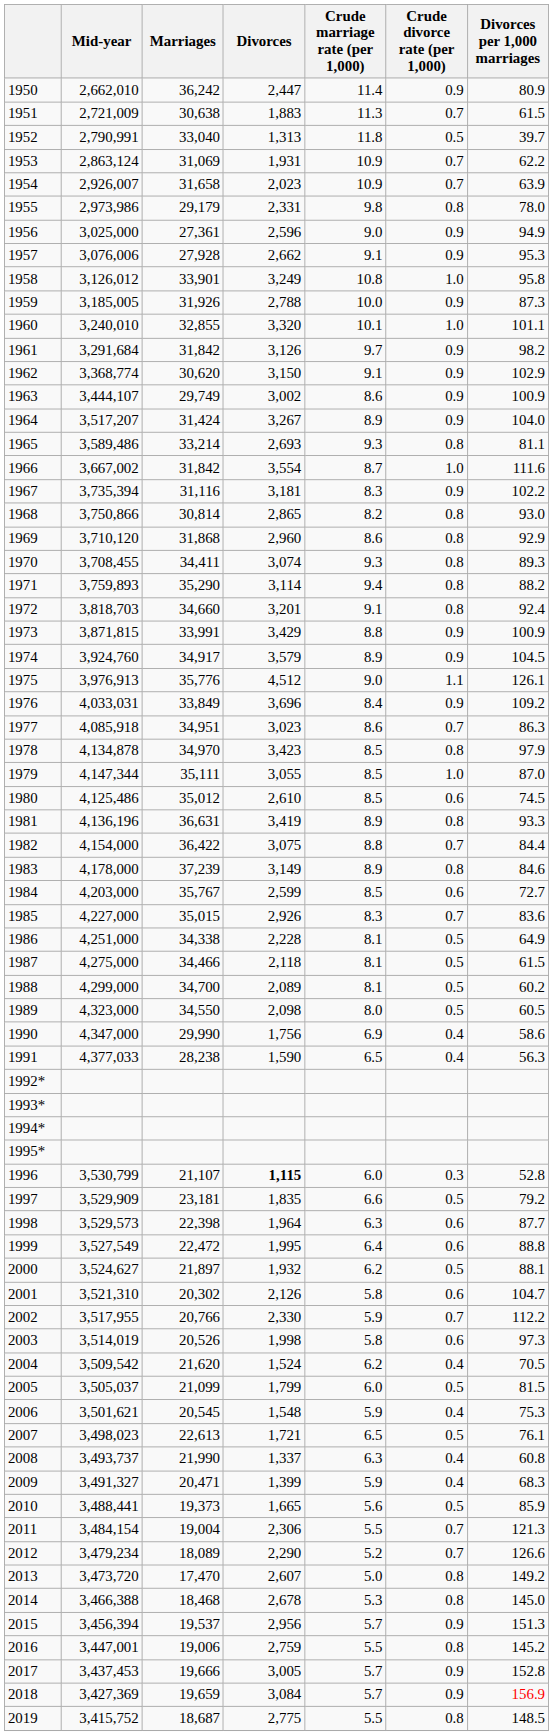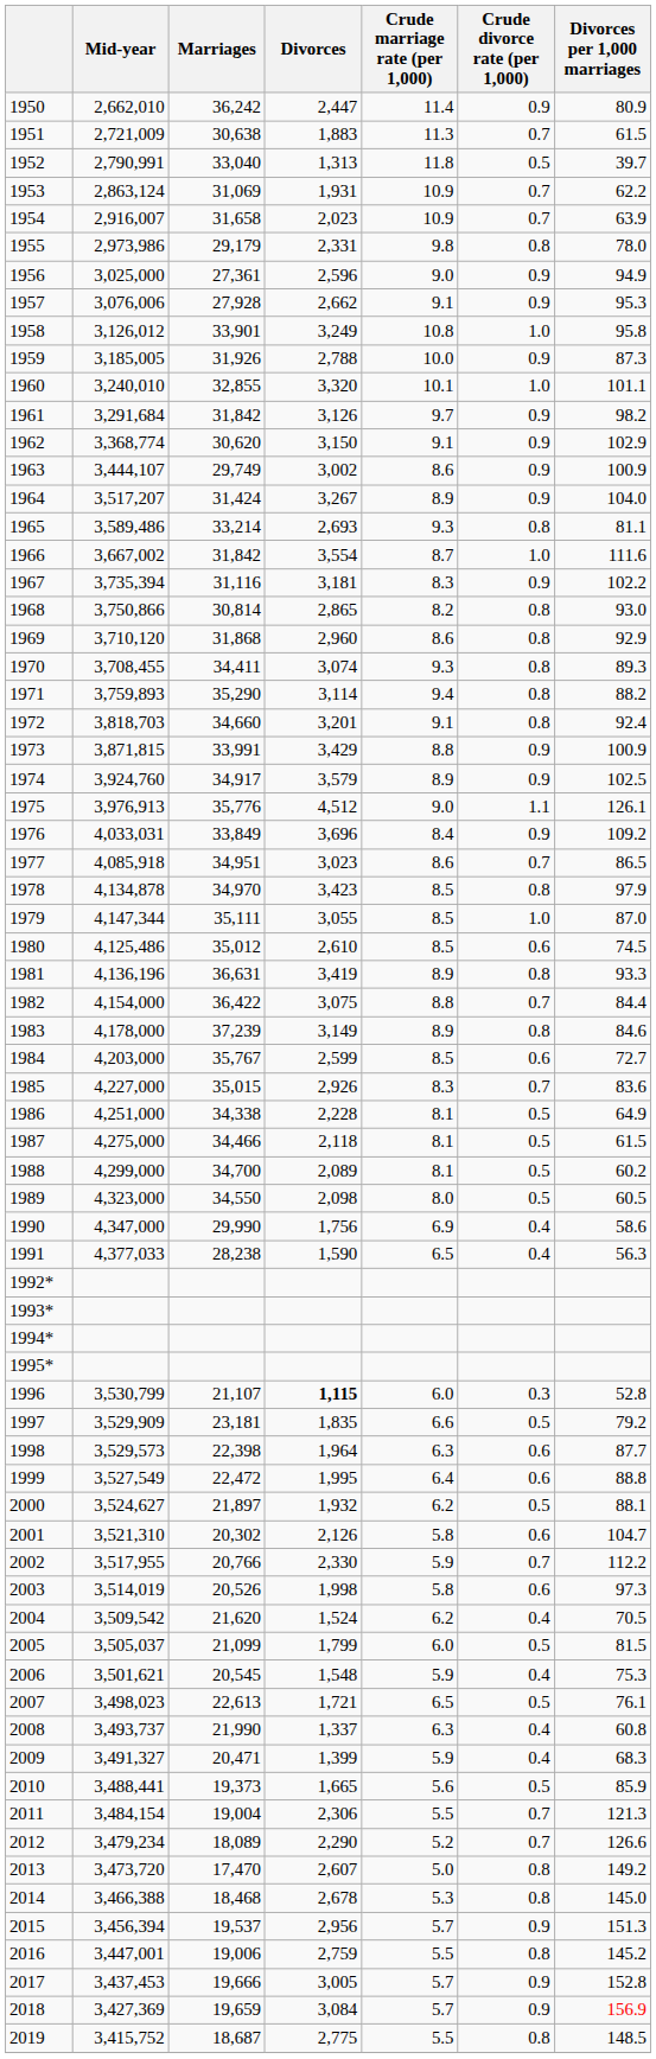 <table class="wikitable collapsible collapsed">
 <tr>
 <th style="width:40pt;"></th>
 <th style="width:60pt;">Mid-year</th>
 <th style="width:60pt;">Marriages</th>
 <th style="width:60pt;">Divorces</th>
 <th style="width:60pt;">Crude marriage rate (per 1,000)</th>
 <th style="width:60pt;">Crude divorce rate (per 1,000)</th>
 <th style="width:60pt;">Divorces per 1,000 marriages</th>
 </tr>
 <tr>
 <td>1950</td>
 <td style="text-align:right;">2,662,010</td>
 <td style="text-align:right;">36,242</td>
 <td style="text-align:right;">2,447</td>
 <td style="text-align:right;">11.4</td>
 <td style="text-align:right;">0.9</td>
 <td style="text-align:right;">80.9</td>
 </tr>
 <tr>
 <td>1951</td>
 <td style="text-align:right;">2,721,009</td>
 <td style="text-align:right;">30,638</td>
 <td style="text-align:right;">1,883</td>
 <td style="text-align:right;">11.3</td>
 <td style="text-align:right;">0.7</td>
 <td style="text-align:right;">61.5</td>
 </tr>
 <tr>
 <td>1952</td>
 <td style="text-align:right;">2,790,991</td>
 <td style="text-align:right;">33,040</td>
 <td style="text-align:right;">1,313</td>
 <td style="text-align:right;">11.8</td>
 <td style="text-align:right;">0.5</td>
 <td style="text-align:right;">39.7</td>
 </tr>
 <tr>
 <td>1953</td>
 <td style="text-align:right;">2,863,124</td>
 <td style="text-align:right;">31,069</td>
 <td style="text-align:right;">1,931</td>
 <td style="text-align:right;">10.9</td>
 <td style="text-align:right;">0.7</td>
 <td style="text-align:right;">62.2</td>
 </tr>
 <tr>
 <td>1954</td>
-<td style="text-align:right;">2,926,007</td>
+<td style="text-align:right;">2,916,007</td>
 <td style="text-align:right;">31,658</td>
 <td style="text-align:right;">2,023</td>
 <td style="text-align:right;">10.9</td>
 <td style="text-align:right;">0.7</td>
 <td style="text-align:right;">63.9</td>
 </tr>
 <tr>
 <td>1955</td>
 <td style="text-align:right;">2,973,986</td>
 <td style="text-align:right;">29,179</td>
 <td style="text-align:right;">2,331</td>
 <td style="text-align:right;">9.8</td>
 <td style="text-align:right;">0.8</td>
 <td style="text-align:right;">78.0</td>
 </tr>
 <tr>
 <td>1956</td>
 <td style="text-align:right;">3,025,000</td>
 <td style="text-align:right;">27,361</td>
 <td style="text-align:right;">2,596</td>
 <td style="text-align:right;">9.0</td>
 <td style="text-align:right;">0.9</td>
 <td style="text-align:right;">94.9</td>
 </tr>
 <tr>
 <td>1957</td>
 <td style="text-align:right;">3,076,006</td>
 <td style="text-align:right;">27,928</td>
 <td style="text-align:right;">2,662</td>
 <td style="text-align:right;">9.1</td>
 <td style="text-align:right;">0.9</td>
 <td style="text-align:right;">95.3</td>
 </tr>
 <tr>
 <td>1958</td>
 <td style="text-align:right;">3,126,012</td>
 <td style="text-align:right;">33,901</td>
 <td style="text-align:right;">3,249</td>
 <td style="text-align:right;">10.8</td>
 <td style="text-align:right;">1.0</td>
 <td style="text-align:right;">95.8</td>
 </tr>
 <tr>
 <td>1959</td>
 <td style="text-align:right;">3,185,005</td>
 <td style="text-align:right;">31,926</td>
 <td style="text-align:right;">2,788</td>
 <td style="text-align:right;">10.0</td>
 <td style="text-align:right;">0.9</td>
 <td style="text-align:right;">87.3</td>
 </tr>
 <tr>
 <td>1960</td>
 <td style="text-align:right;">3,240,010</td>
 <td style="text-align:right;">32,855</td>
 <td style="text-align:right;">3,320</td>
 <td style="text-align:right;">10.1</td>
 <td style="text-align:right;">1.0</td>
 <td style="text-align:right;">101.1</td>
 </tr>
 <tr>
 <td>1961</td>
 <td style="text-align:right;">3,291,684</td>
 <td style="text-align:right;">31,842</td>
 <td style="text-align:right;">3,126</td>
 <td style="text-align:right;">9.7</td>
 <td style="text-align:right;">0.9</td>
 <td style="text-align:right;">98.2</td>
 </tr>
 <tr>
 <td>1962</td>
 <td style="text-align:right;">3,368,774</td>
 <td style="text-align:right;">30,620</td>
 <td style="text-align:right;">3,150</td>
 <td style="text-align:right;">9.1</td>
 <td style="text-align:right;">0.9</td>
 <td style="text-align:right;">102.9</td>
 </tr>
 <tr>
 <td>1963</td>
 <td style="text-align:right;">3,444,107</td>
 <td style="text-align:right;">29,749</td>
 <td style="text-align:right;">3,002</td>
 <td style="text-align:right;">8.6</td>
 <td style="text-align:right;">0.9</td>
 <td style="text-align:right;">100.9</td>
 </tr>
 <tr>
 <td>1964</td>
 <td style="text-align:right;">3,517,207</td>
 <td style="text-align:right;">31,424</td>
 <td style="text-align:right;">3,267</td>
 <td style="text-align:right;">8.9</td>
 <td style="text-align:right;">0.9</td>
 <td style="text-align:right;">104.0</td>
 </tr>
 <tr>
 <td>1965</td>
 <td style="text-align:right;">3,589,486</td>
 <td style="text-align:right;">33,214</td>
 <td style="text-align:right;">2,693</td>
 <td style="text-align:right;">9.3</td>
 <td style="text-align:right;">0.8</td>
 <td style="text-align:right;">81.1</td>
 </tr>
 <tr>
 <td>1966</td>
 <td style="text-align:right;">3,667,002</td>
 <td style="text-align:right;">31,842</td>
 <td style="text-align:right;">3,554</td>
 <td style="text-align:right;">8.7</td>
 <td style="text-align:right;">1.0</td>
 <td style="text-align:right;">111.6</td>
 </tr>
 <tr>
 <td>1967</td>
 <td style="text-align:right;">3,735,394</td>
 <td style="text-align:right;">31,116</td>
 <td style="text-align:right;">3,181</td>
 <td style="text-align:right;">8.3</td>
 <td style="text-align:right;">0.9</td>
 <td style="text-align:right;">102.2</td>
 </tr>
 <tr>
 <td>1968</td>
 <td style="text-align:right;">3,750,866</td>
 <td style="text-align:right;">30,814</td>
 <td style="text-align:right;">2,865</td>
 <td style="text-align:right;">8.2</td>
 <td style="text-align:right;">0.8</td>
 <td style="text-align:right;">93.0</td>
 </tr>
 <tr>
 <td>1969</td>
 <td style="text-align:right;">3,710,120</td>
 <td style="text-align:right;">31,868</td>
 <td style="text-align:right;">2,960</td>
 <td style="text-align:right;">8.6</td>
 <td style="text-align:right;">0.8</td>
 <td style="text-align:right;">92.9</td>
 </tr>
 <tr>
 <td>1970</td>
 <td style="text-align:right;">3,708,455</td>
 <td style="text-align:right;">34,411</td>
 <td style="text-align:right;">3,074</td>
 <td style="text-align:right;">9.3</td>
 <td style="text-align:right;">0.8</td>
 <td style="text-align:right;">89.3</td>
 </tr>
 <tr>
 <td>1971</td>
 <td style="text-align:right;">3,759,893</td>
 <td style="text-align:right;">35,290</td>
 <td style="text-align:right;">3,114</td>
 <td style="text-align:right;">9.4</td>
 <td style="text-align:right;">0.8</td>
 <td style="text-align:right;">88.2</td>
 </tr>
 <tr>
 <td>1972</td>
 <td style="text-align:right;">3,818,703</td>
 <td style="text-align:right;">34,660</td>
 <td style="text-align:right;">3,201</td>
 <td style="text-align:right;">9.1</td>
 <td style="text-align:right;">0.8</td>
 <td style="text-align:right;">92.4</td>
 </tr>
 <tr>
 <td>1973</td>
 <td style="text-align:right;">3,871,815</td>
 <td style="text-align:right;">33,991</td>
 <td style="text-align:right;">3,429</td>
 <td style="text-align:right;">8.8</td>
 <td style="text-align:right;">0.9</td>
 <td style="text-align:right;">100.9</td>
 </tr>
 <tr>
 <td>1974</td>
 <td style="text-align:right;">3,924,760</td>
 <td style="text-align:right;">34,917</td>
 <td style="text-align:right;">3,579</td>
 <td style="text-align:right;">8.9</td>
 <td style="text-align:right;">0.9</td>
-<td style="text-align:right;">104.5</td>
+<td style="text-align:right;">102.5</td>
 </tr>
 <tr>
 <td>1975</td>
 <td style="text-align:right;">3,976,913</td>
 <td style="text-align:right;">35,776</td>
 <td style="text-align:right;">4,512</td>
 <td style="text-align:right;">9.0</td>
 <td style="text-align:right;">1.1</td>
 <td style="text-align:right;">126.1</td>
 </tr>
 <tr>
 <td>1976</td>
 <td style="text-align:right;">4,033,031</td>
 <td style="text-align:right;">33,849</td>
 <td style="text-align:right;">3,696</td>
 <td style="text-align:right;">8.4</td>
 <td style="text-align:right;">0.9</td>
 <td style="text-align:right;">109.2</td>
 </tr>
 <tr>
 <td>1977</td>
 <td style="text-align:right;">4,085,918</td>
 <td style="text-align:right;">34,951</td>
 <td style="text-align:right;">3,023</td>
 <td style="text-align:right;">8.6</td>
 <td style="text-align:right;">0.7</td>
-<td style="text-align:right;">86.3</td>
+<td style="text-align:right;">86.5</td>
 </tr>
 <tr>
 <td>1978</td>
 <td style="text-align:right;">4,134,878</td>
 <td style="text-align:right;">34,970</td>
 <td style="text-align:right;">3,423</td>
 <td style="text-align:right;">8.5</td>
 <td style="text-align:right;">0.8</td>
 <td style="text-align:right;">97.9</td>
 </tr>
 <tr>
 <td>1979</td>
 <td style="text-align:right;">4,147,344</td>
 <td style="text-align:right;">35,111</td>
 <td style="text-align:right;">3,055</td>
 <td style="text-align:right;">8.5</td>
 <td style="text-align:right;">1.0</td>
 <td style="text-align:right;">87.0</td>
 </tr>
 <tr>
 <td>1980</td>
 <td style="text-align:right;">4,125,486</td>
 <td style="text-align:right;">35,012</td>
 <td style="text-align:right;">2,610</td>
 <td style="text-align:right;">8.5</td>
 <td style="text-align:right;">0.6</td>
 <td style="text-align:right;">74.5</td>
 </tr>
 <tr>
 <td>1981</td>
 <td style="text-align:right;">4,136,196</td>
 <td style="text-align:right;">36,631</td>
 <td style="text-align:right;">3,419</td>
 <td style="text-align:right;">8.9</td>
 <td style="text-align:right;">0.8</td>
 <td style="text-align:right;">93.3</td>
 </tr>
 <tr>
 <td>1982</td>
 <td style="text-align:right;">4,154,000</td>
 <td style="text-align:right;">36,422</td>
 <td style="text-align:right;">3,075</td>
 <td style="text-align:right;">8.8</td>
 <td style="text-align:right;">0.7</td>
 <td style="text-align:right;">84.4</td>
 </tr>
 <tr>
 <td>1983</td>
 <td style="text-align:right;">4,178,000</td>
 <td style="text-align:right;">37,239</td>
 <td style="text-align:right;">3,149</td>
 <td style="text-align:right;">8.9</td>
 <td style="text-align:right;">0.8</td>
 <td style="text-align:right;">84.6</td>
 </tr>
 <tr>
 <td>1984</td>
 <td style="text-align:right;">4,203,000</td>
 <td style="text-align:right;">35,767</td>
 <td style="text-align:right;">2,599</td>
 <td style="text-align:right;">8.5</td>
 <td style="text-align:right;">0.6</td>
 <td style="text-align:right;">72.7</td>
 </tr>
 <tr>
 <td>1985</td>
 <td style="text-align:right;">4,227,000</td>
 <td style="text-align:right;">35,015</td>
 <td style="text-align:right;">2,926</td>
 <td style="text-align:right;">8.3</td>
 <td style="text-align:right;">0.7</td>
 <td style="text-align:right;">83.6</td>
 </tr>
 <tr>
 <td>1986</td>
 <td style="text-align:right;">4,251,000</td>
 <td style="text-align:right;">34,338</td>
 <td style="text-align:right;">2,228</td>
 <td style="text-align:right;">8.1</td>
 <td style="text-align:right;">0.5</td>
 <td style="text-align:right;">64.9</td>
 </tr>
 <tr>
 <td>1987</td>
 <td style="text-align:right;">4,275,000</td>
 <td style="text-align:right;">34,466</td>
 <td style="text-align:right;">2,118</td>
 <td style="text-align:right;">8.1</td>
 <td style="text-align:right;">0.5</td>
 <td style="text-align:right;">61.5</td>
 </tr>
 <tr>
 <td>1988</td>
 <td style="text-align:right;">4,299,000</td>
 <td style="text-align:right;">34,700</td>
 <td style="text-align:right;">2,089</td>
 <td style="text-align:right;">8.1</td>
 <td style="text-align:right;">0.5</td>
 <td style="text-align:right;">60.2</td>
 </tr>
 <tr>
 <td>1989</td>
 <td style="text-align:right;">4,323,000</td>
 <td style="text-align:right;">34,550</td>
 <td style="text-align:right;">2,098</td>
 <td style="text-align:right;">8.0</td>
 <td style="text-align:right;">0.5</td>
 <td style="text-align:right;">60.5</td>
 </tr>
 <tr>
 <td>1990</td>
 <td style="text-align:right;">4,347,000</td>
 <td style="text-align:right;">29,990</td>
 <td style="text-align:right;">1,756</td>
 <td style="text-align:right;">6.9</td>
 <td style="text-align:right;">0.4</td>
 <td style="text-align:right;">58.6</td>
 </tr>
 <tr>
 <td>1991</td>
 <td style="text-align:right;">4,377,033</td>
 <td style="text-align:right;">28,238</td>
 <td style="text-align:right;">1,590</td>
 <td style="text-align:right;">6.5</td>
 <td style="text-align:right;">0.4</td>
 <td style="text-align:right;">56.3</td>
 </tr>
 <tr>
 <td>1992*</td>
 <td style="text-align:right;"></td>
 <td style="text-align:right;"></td>
 <td style="text-align:right;"></td>
 <td style="text-align:right;"></td>
 <td style="text-align:right;"></td>
 <td style="text-align:right;"></td>
 </tr>
 <tr>
 <td>1993*</td>
 <td style="text-align:right;"></td>
 <td style="text-align:right;"></td>
 <td style="text-align:right;"></td>
 <td style="text-align:right;"></td>
 <td style="text-align:right;"></td>
 <td style="text-align:right;"></td>
 </tr>
 <tr>
 <td>1994*</td>
 <td style="text-align:right;"></td>
 <td style="text-align:right;"></td>
 <td style="text-align:right;"></td>
 <td style="text-align:right;"></td>
 <td style="text-align:right;"></td>
 <td style="text-align:right;"></td>
 </tr>
 <tr>
 <td>1995*</td>
 <td style="text-align:right;"></td>
 <td style="text-align:right;"></td>
 <td style="text-align:right;"></td>
 <td style="text-align:right;"></td>
 <td style="text-align:right;"></td>
 <td style="text-align:right;"></td>
 </tr>
 <tr>
 <td>1996</td>
 <td style="text-align:right;">3,530,799</td>
 <td style="text-align:right;">21,107</td>
 <td style="text-align:right;"><strong>1,115</strong></td>
 <td style="text-align:right;">6.0</td>
 <td style="text-align:right;">0.3</td>
 <td style="text-align:right;">52.8</td>
 </tr>
 <tr>
 <td>1997</td>
 <td style="text-align:right;">3,529,909</td>
 <td style="text-align:right;">23,181</td>
 <td style="text-align:right;">1,835</td>
 <td style="text-align:right;">6.6</td>
 <td style="text-align:right;">0.5</td>
 <td style="text-align:right;">79.2</td>
 </tr>
 <tr>
 <td>1998</td>
 <td style="text-align:right;">3,529,573</td>
 <td style="text-align:right;">22,398</td>
 <td style="text-align:right;">1,964</td>
 <td style="text-align:right;">6.3</td>
 <td style="text-align:right;">0.6</td>
 <td style="text-align:right;">87.7</td>
 </tr>
 <tr>
 <td>1999</td>
 <td style="text-align:right;">3,527,549</td>
 <td style="text-align:right;">22,472</td>
 <td style="text-align:right;">1,995</td>
 <td style="text-align:right;">6.4</td>
 <td style="text-align:right;">0.6</td>
 <td style="text-align:right;">88.8</td>
 </tr>
 <tr>
 <td>2000</td>
 <td style="text-align:right;">3,524,627</td>
 <td style="text-align:right;">21,897</td>
 <td style="text-align:right;">1,932</td>
 <td style="text-align:right;">6.2</td>
 <td style="text-align:right;">0.5</td>
 <td style="text-align:right;">88.1</td>
 </tr>
 <tr>
 <td>2001</td>
 <td style="text-align:right;">3,521,310</td>
 <td style="text-align:right;">20,302</td>
 <td style="text-align:right;">2,126</td>
 <td style="text-align:right;">5.8</td>
 <td style="text-align:right;">0.6</td>
 <td style="text-align:right;">104.7</td>
 </tr>
 <tr>
 <td>2002</td>
 <td style="text-align:right;">3,517,955</td>
 <td style="text-align:right;">20,766</td>
 <td style="text-align:right;">2,330</td>
 <td style="text-align:right;">5.9</td>
 <td style="text-align:right;">0.7</td>
 <td style="text-align:right;">112.2</td>
 </tr>
 <tr>
 <td>2003</td>
 <td style="text-align:right;">3,514,019</td>
 <td style="text-align:right;">20,526</td>
 <td style="text-align:right;">1,998</td>
 <td style="text-align:right;">5.8</td>
 <td style="text-align:right;">0.6</td>
 <td style="text-align:right;">97.3</td>
 </tr>
 <tr>
 <td>2004</td>
 <td style="text-align:right;">3,509,542</td>
 <td style="text-align:right;">21,620</td>
 <td style="text-align:right;">1,524</td>
 <td style="text-align:right;">6.2</td>
 <td style="text-align:right;">0.4</td>
 <td style="text-align:right;">70.5</td>
 </tr>
 <tr>
 <td>2005</td>
 <td style="text-align:right;">3,505,037</td>
 <td style="text-align:right;">21,099</td>
 <td style="text-align:right;">1,799</td>
 <td style="text-align:right;">6.0</td>
 <td style="text-align:right;">0.5</td>
 <td style="text-align:right;">81.5</td>
 </tr>
 <tr>
 <td>2006</td>
 <td style="text-align:right;">3,501,621</td>
 <td style="text-align:right;">20,545</td>
 <td style="text-align:right;">1,548</td>
 <td style="text-align:right;">5.9</td>
 <td style="text-align:right;">0.4</td>
 <td style="text-align:right;">75.3</td>
 </tr>
 <tr>
 <td>2007</td>
 <td style="text-align:right;">3,498,023</td>
 <td style="text-align:right;">22,613</td>
 <td style="text-align:right;">1,721</td>
 <td style="text-align:right;">6.5</td>
 <td style="text-align:right;">0.5</td>
 <td style="text-align:right;">76.1</td>
 </tr>
 <tr>
 <td>2008</td>
 <td style="text-align:right;">3,493,737</td>
 <td style="text-align:right;">21,990</td>
 <td style="text-align:right;">1,337</td>
 <td style="text-align:right;">6.3</td>
 <td style="text-align:right;">0.4</td>
 <td style="text-align:right;">60.8</td>
 </tr>
 <tr>
 <td>2009</td>
 <td style="text-align:right;">3,491,327</td>
 <td style="text-align:right;">20,471</td>
 <td style="text-align:right;">1,399</td>
 <td style="text-align:right;">5.9</td>
 <td style="text-align:right;">0.4</td>
 <td style="text-align:right;">68.3</td>
 </tr>
 <tr>
 <td>2010</td>
 <td style="text-align:right;">3,488,441</td>
 <td style="text-align:right;">19,373</td>
 <td style="text-align:right;">1,665</td>
 <td style="text-align:right;">5.6</td>
 <td style="text-align:right;">0.5</td>
 <td style="text-align:right;">85.9</td>
 </tr>
 <tr>
 <td>2011</td>
 <td style="text-align:right;">3,484,154</td>
 <td style="text-align:right;">19,004</td>
 <td style="text-align:right;">2,306</td>
 <td style="text-align:right;">5.5</td>
 <td style="text-align:right;">0.7</td>
 <td style="text-align:right;">121.3</td>
 </tr>
 <tr>
 <td>2012</td>
 <td style="text-align:right;">3,479,234</td>
 <td style="text-align:right;">18,089</td>
 <td style="text-align:right;">2,290</td>
 <td style="text-align:right;">5.2</td>
 <td style="text-align:right;">0.7</td>
 <td style="text-align:right;">126.6</td>
 </tr>
 <tr>
 <td>2013</td>
 <td style="text-align:right;">3,473,720</td>
 <td style="text-align:right;">17,470</td>
 <td style="text-align:right;">2,607</td>
 <td style="text-align:right;">5.0</td>
 <td style="text-align:right;">0.8</td>
 <td style="text-align:right;">149.2</td>
 </tr>
 <tr>
 <td>2014</td>
 <td style="text-align:right;">3,466,388</td>
 <td style="text-align:right;">18,468</td>
 <td style="text-align:right;">2,678</td>
 <td style="text-align:right;">5.3</td>
 <td style="text-align:right;">0.8</td>
 <td style="text-align:right;">145.0</td>
 </tr>
 <tr>
 <td>2015</td>
 <td style="text-align:right;">3,456,394</td>
 <td style="text-align:right;">19,537</td>
 <td style="text-align:right;">2,956</td>
 <td style="text-align:right;">5.7</td>
 <td style="text-align:right;">0.9</td>
 <td style="text-align:right;">151.3</td>
 </tr>
 <tr>
 <td>2016</td>
 <td style="text-align:right;">3,447,001</td>
 <td style="text-align:right;">19,006</td>
 <td style="text-align:right;">2,759</td>
 <td style="text-align:right;">5.5</td>
 <td style="text-align:right;">0.8</td>
 <td style="text-align:right;">145.2</td>
 </tr>
 <tr>
 <td>2017</td>
 <td style="text-align:right;">3,437,453</td>
 <td style="text-align:right;">19,666</td>
 <td style="text-align:right;">3,005</td>
 <td style="text-align:right;">5.7</td>
 <td style="text-align:right;">0.9</td>
 <td style="text-align:right;">152.8</td>
 </tr>
 <tr>
 <td>2018</td>
 <td style="text-align:right;">3,427,369</td>
 <td style="text-align:right;">19,659</td>
 <td style="text-align:right;">3,084</td>
 <td style="text-align:right;">5.7</td>
 <td style="text-align:right;">0.9</td>
 <td style="text-align:right; color:red;">156.9</td>
 </tr>
 <tr>
 <td>2019</td>
 <td style="text-align:right;">3,415,752</td>
 <td style="text-align:right;">18,687</td>
 <td style="text-align:right;">2,775</td>
 <td style="text-align:right;">5.5</td>
 <td style="text-align:right;">0.8</td>
 <td style="text-align:right;">148.5</td>
 </tr>
 <tr>
 </tr>
 </table>
